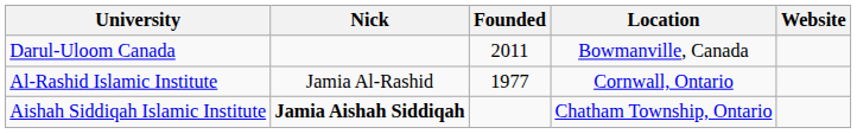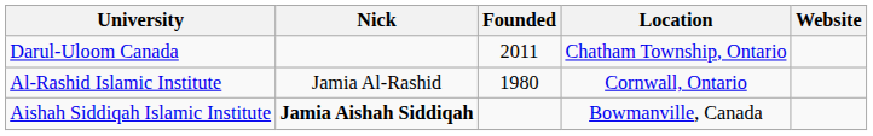 <table class="wikitable sortable">
 <tr>
 <th>University</th>
 <th>Nick</th>
 <th>Founded</th>
 <th>Location</th>
 <th class="unsortable">Website</th>
 </tr>
 <tr>
 <td><a href='#'>Darul-Uloom Canada</a></td>
 <td style="text-align:center;"></td>
 <td style="text-align:center;">2011</td>
-<td style="text-align:center;"><a href='#'>Bowmanville</a>, Canada</td>
+<td style="text-align:center;"><a href='#'>Chatham Township, Ontario</a></td>
 <td style="text-align:center;"></td>
 </tr>
 <tr>
 <td><a href='#'>Al-Rashid Islamic Institute</a></td>
 <td style="text-align:center;">Jamia Al-Rashid</td>
-<td style="text-align:center;">1977</td>
+<td style="text-align:center;">1980</td>
 <td style="text-align:center;"><a href='#'>Cornwall, Ontario</a></td>
 <td style="text-align:center;"></td>
 </tr>
 <tr>
 <td><a href='#'>Aishah Siddiqah Islamic Institute</a></td>
 <td style="text-align:center;"><strong>Jamia Aishah Siddiqah</strong></td>
 <td style="text-align:center;"></td>
-<td style="text-align:center;"><a href='#'>Chatham Township, Ontario</a></td>
+<td style="text-align:center;"><a href='#'>Bowmanville</a>, Canada</td>
 <td style="text-align:center;"></td>
 </tr>
 </table>
